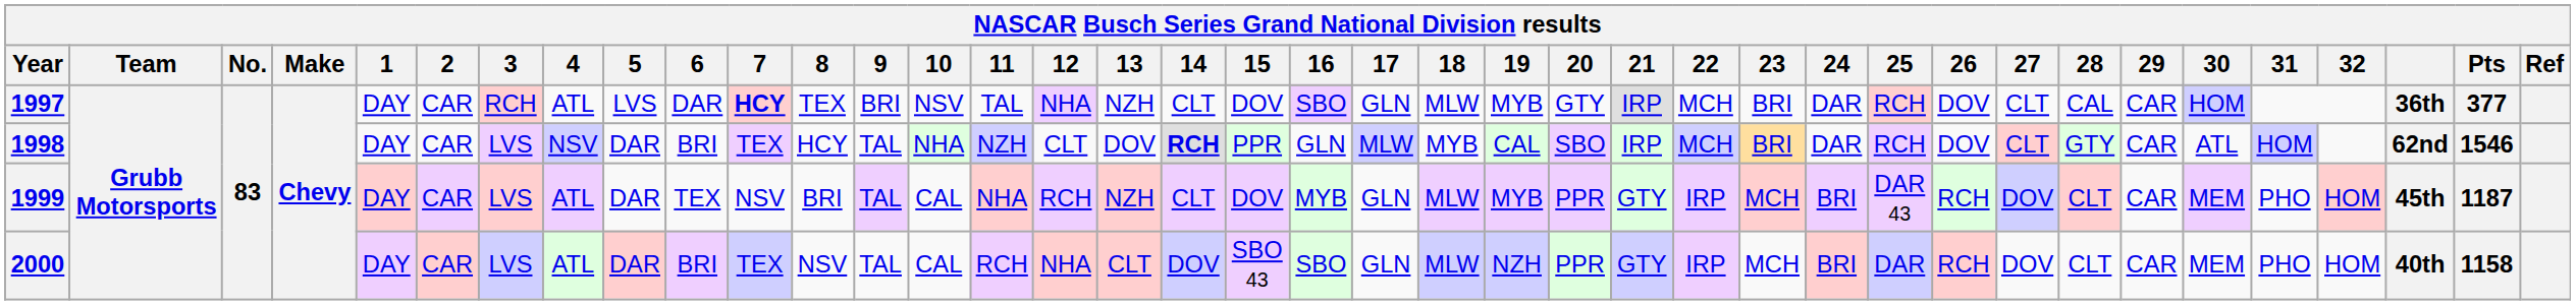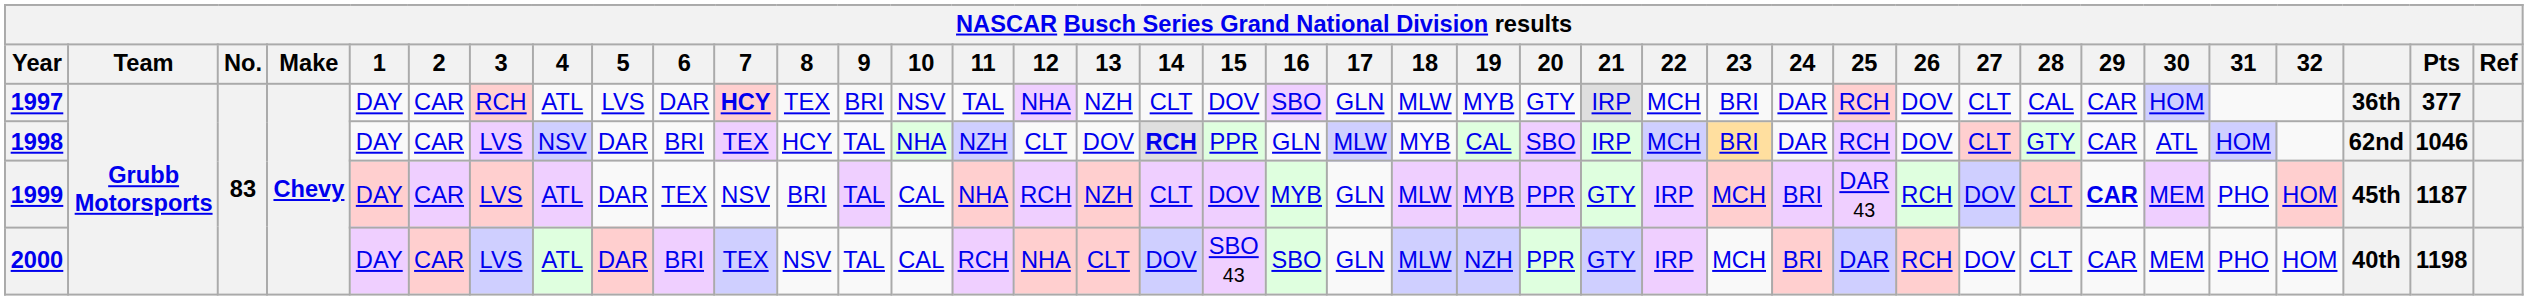 <table class="wikitable" style="text-align:center; font-size:75%">
 <tr>
 <th colspan=42><a href='#'>NASCAR</a> <a href='#'>Busch Series Grand National Division</a> results</th>
 </tr>
 <tr>
 <th>Year</th>
 <th>Team</th>
 <th>No.</th>
 <th>Make</th>
 <th>1</th>
 <th>2</th>
 <th>3</th>
 <th>4</th>
 <th>5</th>
 <th>6</th>
 <th>7</th>
 <th>8</th>
 <th>9</th>
 <th>10</th>
 <th>11</th>
 <th>12</th>
 <th>13</th>
 <th>14</th>
 <th>15</th>
 <th>16</th>
 <th>17</th>
 <th>18</th>
 <th>19</th>
 <th>20</th>
 <th>21</th>
 <th>22</th>
 <th>23</th>
 <th>24</th>
 <th>25</th>
 <th>26</th>
 <th>27</th>
 <th>28</th>
 <th>29</th>
 <th>30</th>
 <th>31</th>
 <th>32</th>
 <th></th>
 <th>Pts</th>
 <th>Ref</th>
 </tr>
 <tr>
 <th><a href='#'>1997</a></th>
 <th rowspan=4><a href='#'>Grubb Motorsports</a></th>
 <th rowspan=4>83</th>
 <th rowspan=4><a href='#'>Chevy</a></th>
 <td><a href='#'>DAY</a></td>
 <td><a href='#'>CAR</a></td>
 <td style="background:#FFCFCF;"><a href='#'>RCH</a><br></td>
 <td><a href='#'>ATL</a></td>
 <td><a href='#'>LVS</a></td>
 <td><a href='#'>DAR</a></td>
 <td style="background:#FFCFCF;"><strong><a href='#'>HCY</a><br></strong></td>
 <td><a href='#'>TEX</a></td>
 <td><a href='#'>BRI</a></td>
 <td><a href='#'>NSV</a></td>
 <td><a href='#'>TAL</a></td>
 <td style="background:#EFCFFF;"><a href='#'>NHA</a><br></td>
 <td><a href='#'>NZH</a></td>
 <td><a href='#'>CLT</a></td>
 <td><a href='#'>DOV</a></td>
 <td style="background:#EFCFFF;"><a href='#'>SBO</a><br></td>
 <td><a href='#'>GLN</a></td>
 <td><a href='#'>MLW</a></td>
 <td><a href='#'>MYB</a></td>
 <td><a href='#'>GTY</a></td>
 <td style="background:#DFDFDF;"><a href='#'>IRP</a><br></td>
 <td><a href='#'>MCH</a></td>
 <td><a href='#'>BRI</a></td>
 <td><a href='#'>DAR</a></td>
 <td style="background:#FFCFCF;"><a href='#'>RCH</a><br></td>
 <td><a href='#'>DOV</a></td>
 <td><a href='#'>CLT</a></td>
 <td><a href='#'>CAL</a></td>
 <td><a href='#'>CAR</a></td>
 <td style="background:#CFCFFF;"><a href='#'>HOM</a><br></td>
 <td colspan=2></td>
 <th>36th</th>
 <th>377</th>
 <th></th>
 </tr>
 <tr>
 <th><a href='#'>1998</a></th>
 <td><a href='#'>DAY</a></td>
 <td><a href='#'>CAR</a></td>
 <td style="background:#EFCFFF;"><a href='#'>LVS</a><br></td>
 <td style="background:#CFCFFF;"><a href='#'>NSV</a><br></td>
 <td><a href='#'>DAR</a></td>
 <td><a href='#'>BRI</a></td>
 <td style="background:#EFCFFF;"><a href='#'>TEX</a><br></td>
 <td><a href='#'>HCY</a></td>
 <td><a href='#'>TAL</a></td>
 <td style="background:#DFFFDF;"><a href='#'>NHA</a><br></td>
 <td style="background:#CFCFFF;"><a href='#'>NZH</a><br></td>
 <td><a href='#'>CLT</a></td>
 <td><a href='#'>DOV</a></td>
 <td style="background:#DFDFDF;"><strong><a href='#'>RCH</a></strong><br></td>
 <td style="background:#DFFFDF;"><a href='#'>PPR</a><br></td>
 <td><a href='#'>GLN</a></td>
 <td style="background:#CFCFFF;"><a href='#'>MLW</a><br></td>
 <td><a href='#'>MYB</a></td>
 <td style="background:#DFFFDF;"><a href='#'>CAL</a><br></td>
 <td style="background:#EFCFFF;"><a href='#'>SBO</a><br></td>
 <td style="background:#DFFFDF;"><a href='#'>IRP</a><br></td>
 <td style="background:#CFCFFF;"><a href='#'>MCH</a><br></td>
 <td style="background:#FFDF9F;"><a href='#'>BRI</a><br></td>
 <td><a href='#'>DAR</a></td>
 <td style="background:#EFCFFF;"><a href='#'>RCH</a><br></td>
 <td><a href='#'>DOV</a></td>
 <td style="background:#FFCFCF;"><a href='#'>CLT</a><br></td>
 <td style="background:#DFFFDF;"><a href='#'>GTY</a><br></td>
 <td><a href='#'>CAR</a></td>
 <td><a href='#'>ATL</a></td>
 <td style="background:#CFCFFF;"><a href='#'>HOM</a><br></td>
 <td></td>
 <th>62nd</th>
-<th>1546</th>
+<th>1046</th>
 <th></th>
 </tr>
 <tr>
 <th><a href='#'>1999</a></th>
 <td style="background:#FFCFCF;"><a href='#'>DAY</a><br></td>
 <td style="background:#EFCFFF;"><a href='#'>CAR</a><br></td>
 <td style="background:#FFCFCF;"><a href='#'>LVS</a><br></td>
 <td style="background:#EFCFFF;"><a href='#'>ATL</a><br></td>
 <td><a href='#'>DAR</a></td>
 <td><a href='#'>TEX</a></td>
 <td><a href='#'>NSV</a></td>
 <td><a href='#'>BRI</a></td>
 <td style="background:#EFCFFF;"><a href='#'>TAL</a><br></td>
 <td><a href='#'>CAL</a></td>
 <td style="background:#FFCFCF;"><a href='#'>NHA</a><br></td>
 <td style="background:#EFCFFF;"><a href='#'>RCH</a><br></td>
 <td style="background:#FFCFCF;"><a href='#'>NZH</a><br></td>
 <td style="background:#EFCFFF;"><a href='#'>CLT</a><br></td>
 <td style="background:#EFCFFF;"><a href='#'>DOV</a><br></td>
 <td style="background:#DFFFDF;"><a href='#'>MYB</a><br></td>
 <td><a href='#'>GLN</a></td>
 <td style="background:#EFCFFF;"><a href='#'>MLW</a><br></td>
 <td style="background:#EFCFFF;"><a href='#'>MYB</a><br></td>
 <td style="background:#EFCFFF;"><a href='#'>PPR</a><br></td>
 <td style="background:#DFFFDF;"><a href='#'>GTY</a><br></td>
 <td style="background:#EFCFFF;"><a href='#'>IRP</a><br></td>
 <td style="background:#FFCFCF;"><a href='#'>MCH</a><br></td>
 <td style="background:#EFCFFF;"><a href='#'>BRI</a><br></td>
 <td style="background:#EFCFFF;"><a href='#'>DAR</a><br><small>43</small></td>
 <td style="background:#DFFFDF;"><a href='#'>RCH</a><br></td>
 <td style="background:#CFCFFF;"><a href='#'>DOV</a><br></td>
 <td style="background:#FFCFCF;"><a href='#'>CLT</a><br></td>
-<td><a href='#'>CAR</a></td>
+<td><strong><a href='#'>CAR</a></strong></td>
 <td style="background:#EFCFFF;"><a href='#'>MEM</a><br></td>
 <td><a href='#'>PHO</a></td>
 <td style="background:#FFCFCF;"><a href='#'>HOM</a><br></td>
 <th>45th</th>
 <th>1187</th>
 <th></th>
 </tr>
 <tr>
 <th><a href='#'>2000</a></th>
 <td style="background:#EFCFFF;"><a href='#'>DAY</a><br></td>
 <td style="background:#FFCFCF;"><a href='#'>CAR</a><br></td>
 <td style="background:#CFCFFF;"><a href='#'>LVS</a><br></td>
 <td style="background:#DFFFDF;"><a href='#'>ATL</a><br></td>
 <td style="background:#FFCFCF;"><a href='#'>DAR</a><br></td>
 <td style="background:#EFCFFF;"><a href='#'>BRI</a><br></td>
 <td style="background:#CFCFFF;"><a href='#'>TEX</a><br></td>
 <td><a href='#'>NSV</a></td>
 <td><a href='#'>TAL</a></td>
 <td><a href='#'>CAL</a></td>
 <td style="background:#EFCFFF;"><a href='#'>RCH</a><br></td>
 <td style="background:#FFCFCF;"><a href='#'>NHA</a><br></td>
 <td style="background:#FFCFCF;"><a href='#'>CLT</a><br></td>
 <td style="background:#CFCFFF;"><a href='#'>DOV</a><br></td>
 <td style="background:#EFCFFF;"><a href='#'>SBO</a><br><small>43</small></td>
 <td style="background:#DFFFDF;"><a href='#'>SBO</a><br></td>
 <td><a href='#'>GLN</a></td>
 <td style="background:#CFCFFF;"><a href='#'>MLW</a><br></td>
 <td style="background:#CFCFFF;"><a href='#'>NZH</a><br></td>
 <td style="background:#DFFFDF;"><a href='#'>PPR</a><br></td>
 <td style="background:#CFCFFF;"><a href='#'>GTY</a><br></td>
 <td style="background:#EFCFFF;"><a href='#'>IRP</a><br></td>
 <td><a href='#'>MCH</a></td>
 <td style="background:#FFCFCF;"><a href='#'>BRI</a><br></td>
 <td style="background:#CFCFFF;"><a href='#'>DAR</a><br></td>
 <td style="background:#FFCFCF;"><a href='#'>RCH</a><br></td>
 <td><a href='#'>DOV</a></td>
 <td><a href='#'>CLT</a></td>
 <td><a href='#'>CAR</a></td>
 <td><a href='#'>MEM</a></td>
 <td><a href='#'>PHO</a></td>
 <td><a href='#'>HOM</a></td>
 <th>40th</th>
-<th>1158</th>
+<th>1198</th>
 <th></th>
 </tr>
 </table>
